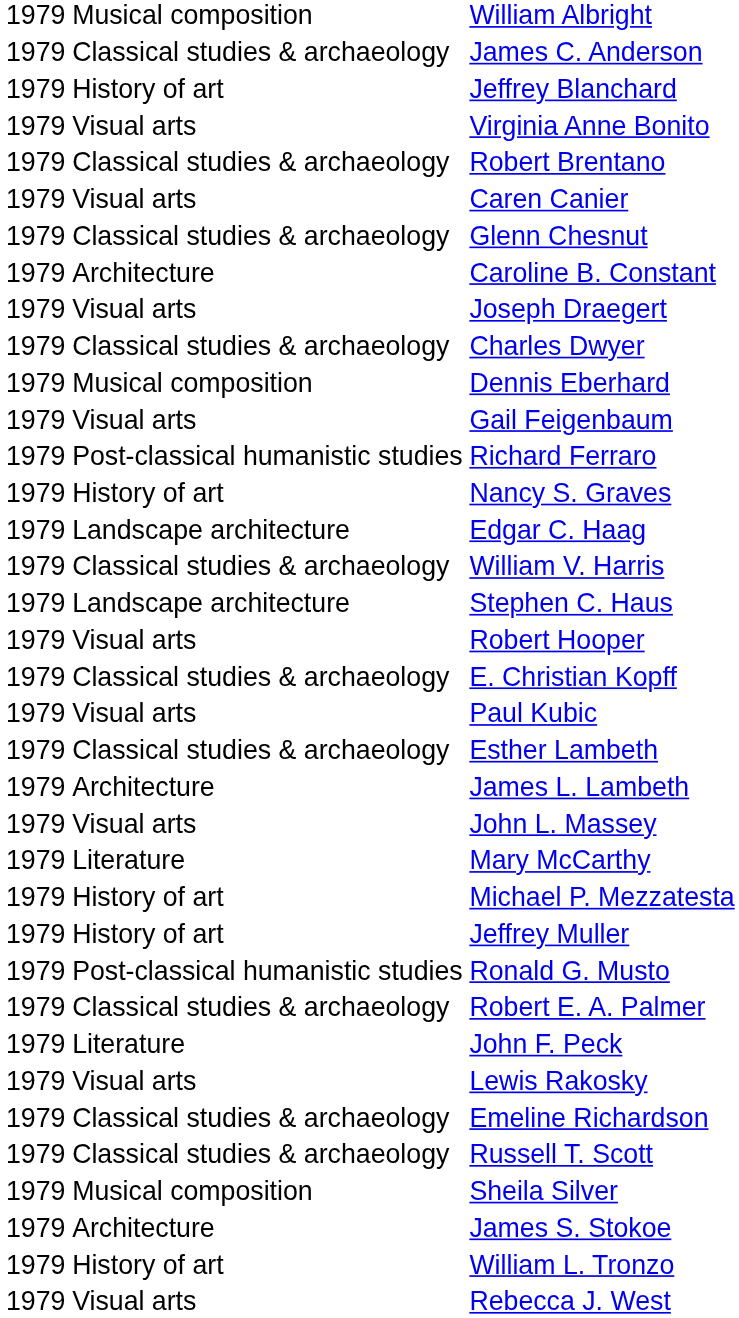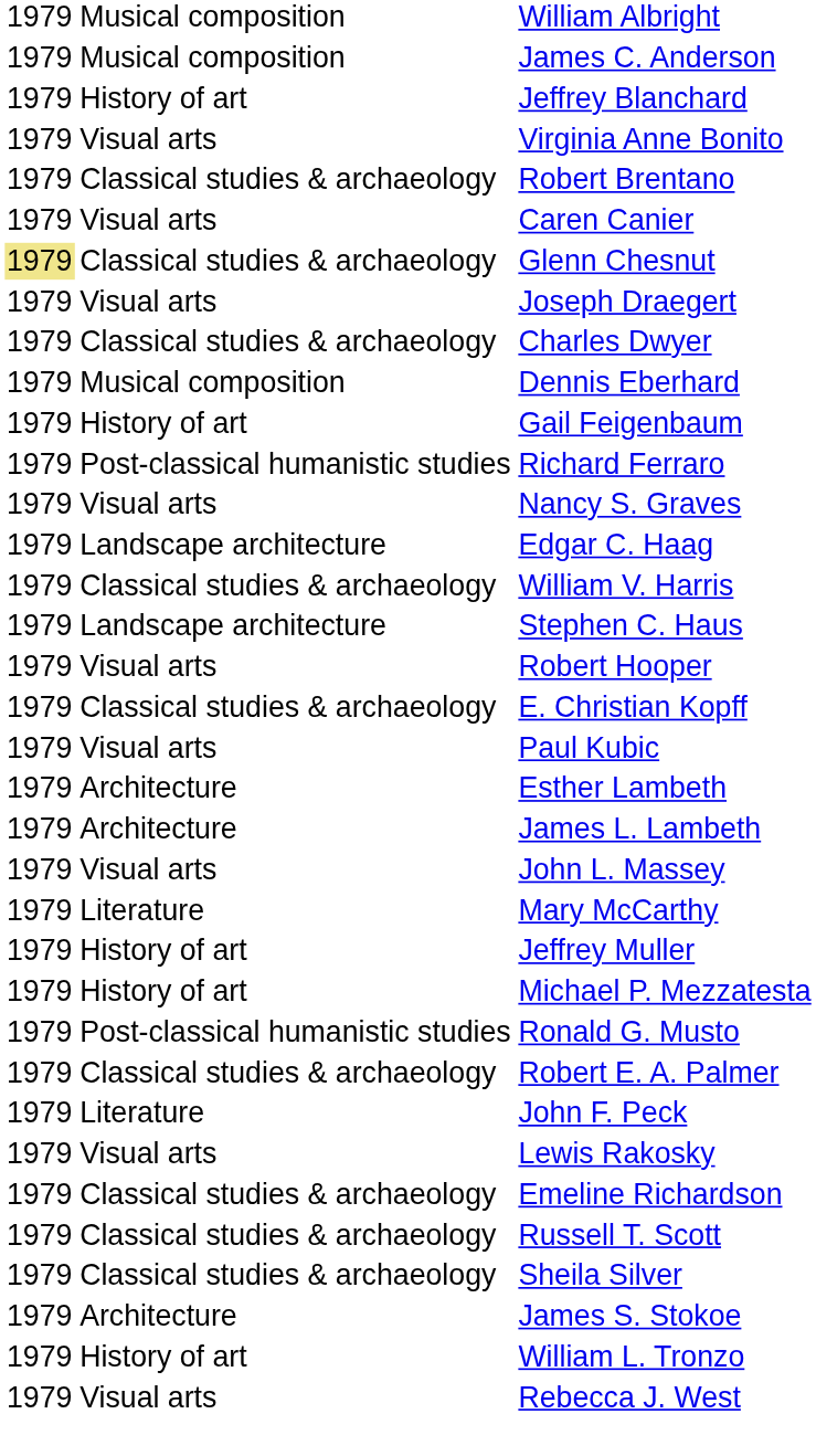 <table>
 <tr>
 <td>1979</td>
 <td>Musical composition</td>
 <td><a href='#'>William Albright</a></td>
 </tr>
 <tr>
 <td>1979</td>
-<td>Classical studies & archaeology</td>
+<td>Musical composition</td>
 <td><a href='#'>James C. Anderson</a></td>
 </tr>
 <tr>
 <td>1979</td>
 <td>History of art</td>
 <td><a href='#'>Jeffrey Blanchard</a></td>
 </tr>
 <tr>
 <td>1979</td>
 <td>Visual arts</td>
 <td><a href='#'>Virginia Anne Bonito</a></td>
 </tr>
 <tr>
 <td>1979</td>
 <td>Classical studies & archaeology</td>
 <td><a href='#'>Robert Brentano</a></td>
 </tr>
 <tr>
 <td>1979</td>
 <td>Visual arts</td>
 <td><a href='#'>Caren Canier</a></td>
 </tr>
 <tr>
-<td>1979</td>
+<td style="background: khaki;">1979</td>
 <td>Classical studies & archaeology</td>
 <td><a href='#'>Glenn Chesnut</a></td>
-</tr>
-<tr>
-<td>1979</td>
-<td>Architecture</td>
-<td><a href='#'>Caroline B. Constant</a></td>
 </tr>
 <tr>
 <td>1979</td>
 <td>Visual arts</td>
 <td><a href='#'>Joseph Draegert</a></td>
 </tr>
 <tr>
 <td>1979</td>
 <td>Classical studies & archaeology</td>
 <td><a href='#'>Charles Dwyer</a></td>
 </tr>
 <tr>
 <td>1979</td>
 <td>Musical composition</td>
 <td><a href='#'>Dennis Eberhard</a></td>
 </tr>
 <tr>
 <td>1979</td>
-<td>Visual arts</td>
+<td>History of art</td>
 <td><a href='#'>Gail Feigenbaum</a></td>
 </tr>
 <tr>
 <td>1979</td>
 <td>Post-classical humanistic studies</td>
 <td><a href='#'>Richard Ferraro</a></td>
 </tr>
 <tr>
 <td>1979</td>
-<td>History of art</td>
+<td>Visual arts</td>
 <td><a href='#'>Nancy S. Graves</a></td>
 </tr>
 <tr>
 <td>1979</td>
 <td>Landscape architecture</td>
 <td><a href='#'>Edgar C. Haag</a></td>
 </tr>
 <tr>
 <td>1979</td>
 <td>Classical studies & archaeology</td>
 <td><a href='#'>William V. Harris</a></td>
 </tr>
 <tr>
 <td>1979</td>
 <td>Landscape architecture</td>
 <td><a href='#'>Stephen C. Haus</a></td>
 </tr>
 <tr>
 <td>1979</td>
 <td>Visual arts</td>
 <td><a href='#'>Robert Hooper</a></td>
 </tr>
 <tr>
 <td>1979</td>
 <td>Classical studies & archaeology</td>
 <td><a href='#'>E. Christian Kopff</a></td>
 </tr>
 <tr>
 <td>1979</td>
 <td>Visual arts</td>
 <td><a href='#'>Paul Kubic</a></td>
 </tr>
 <tr>
 <td>1979</td>
-<td>Classical studies & archaeology</td>
+<td>Architecture</td>
 <td><a href='#'>Esther Lambeth</a></td>
 </tr>
 <tr>
 <td>1979</td>
 <td>Architecture</td>
 <td><a href='#'>James L. Lambeth</a></td>
 </tr>
 <tr>
 <td>1979</td>
 <td>Visual arts</td>
 <td><a href='#'>John L. Massey</a></td>
 </tr>
 <tr>
 <td>1979</td>
 <td>Literature</td>
 <td><a href='#'>Mary McCarthy</a></td>
 </tr>
 <tr>
 <td>1979</td>
 <td>History of art</td>
-<td><a href='#'>Michael P. Mezzatesta</a></td>
+<td><a href='#'>Jeffrey Muller</a></td>
 </tr>
 <tr>
 <td>1979</td>
 <td>History of art</td>
-<td><a href='#'>Jeffrey Muller</a></td>
+<td><a href='#'>Michael P. Mezzatesta</a></td>
 </tr>
 <tr>
 <td>1979</td>
 <td>Post-classical humanistic studies</td>
 <td><a href='#'>Ronald G. Musto</a></td>
 </tr>
 <tr>
 <td>1979</td>
 <td>Classical studies & archaeology</td>
 <td><a href='#'>Robert E. A. Palmer</a></td>
 </tr>
 <tr>
 <td>1979</td>
 <td>Literature</td>
 <td><a href='#'>John F. Peck</a></td>
 </tr>
 <tr>
 <td>1979</td>
 <td>Visual arts</td>
 <td><a href='#'>Lewis Rakosky</a></td>
 </tr>
 <tr>
 <td>1979</td>
 <td>Classical studies & archaeology</td>
 <td><a href='#'>Emeline Richardson</a></td>
 </tr>
 <tr>
 <td>1979</td>
 <td>Classical studies & archaeology</td>
 <td><a href='#'>Russell T. Scott</a></td>
 </tr>
 <tr>
 <td>1979</td>
-<td>Musical composition</td>
+<td>Classical studies & archaeology</td>
 <td><a href='#'>Sheila Silver</a></td>
 </tr>
 <tr>
 <td>1979</td>
 <td>Architecture</td>
 <td><a href='#'>James S. Stokoe</a></td>
 </tr>
 <tr>
 <td>1979</td>
 <td>History of art</td>
 <td><a href='#'>William L. Tronzo</a></td>
 </tr>
 <tr>
 <td>1979</td>
 <td>Visual arts</td>
 <td><a href='#'>Rebecca J. West</a></td>
 </tr>
 <tr>
 </tr>
 </table>
